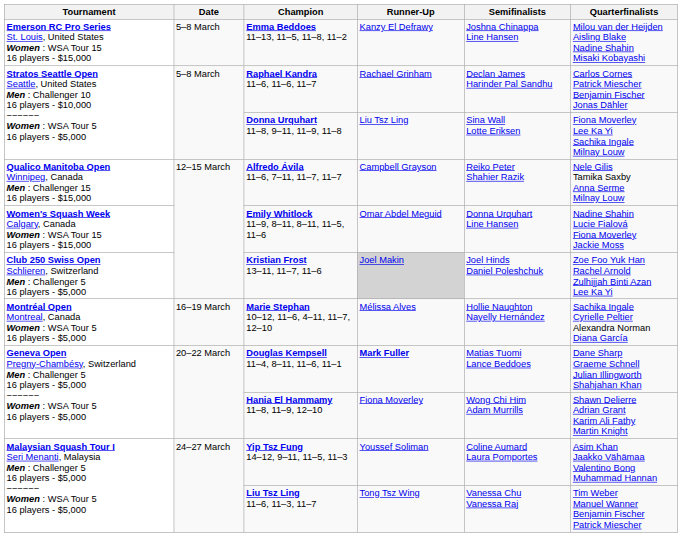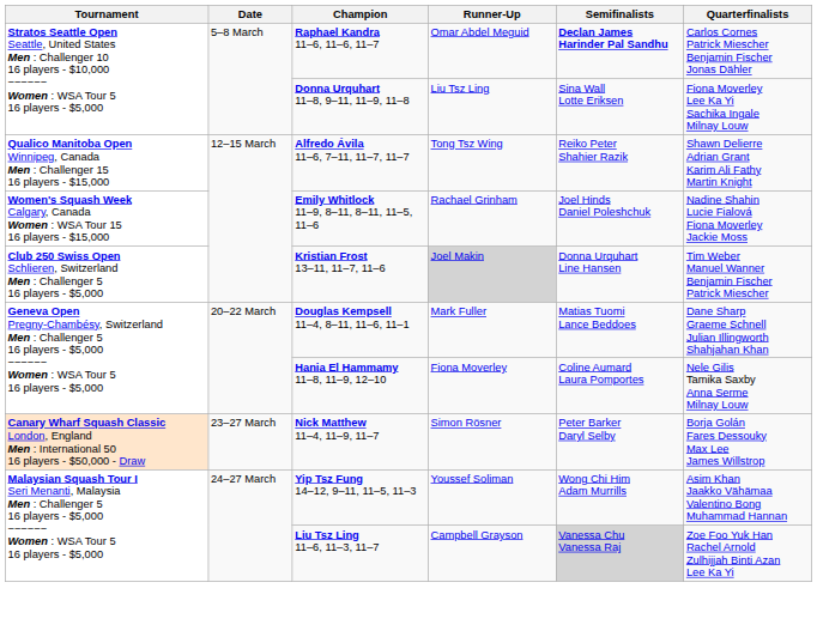 <table class="wikitable" style="font-size:88%">
 <tr>
 <th width=250>Tournament</th>
 <th width=100>Date</th>
 <th width=165>Champion</th>
 <th width=155>Runner-Up</th>
 <th width=155>Semifinalists</th>
 <th width=155>Quarterfinalists</th>
 </tr>
 <tr valign=top>
-<td style="background:#fff;"><strong><a href='#'>Emerson RC Pro Series</a></strong><br> <a href='#'>St. Louis</a>, United States<br><strong> <em>Women</em> </strong>: WSA Tour 15<br>16 players - $15,000</td>
-<td>5–8 March</td>
-<td> <strong><a href='#'>Emma Beddoes</a></strong><br>11–13, 11–5, 11–8, 11–2</td>
-<td> <a href='#'>Kanzy El Defrawy</a></td>
-<td> <a href='#'>Joshna Chinappa</a><br> <a href='#'>Line Hansen</a></td>
-<td> <a href='#'>Milou van der Heijden</a><br> <a href='#'>Aisling Blake</a><br> <a href='#'>Nadine Shahin</a><br> <a href='#'>Misaki Kobayashi</a></td>
-</tr>
-<tr valign=top>
 <td rowspan=2 style="background:#fff;"><strong><a href='#'>Stratos Seattle Open</a></strong><br> <a href='#'>Seattle</a>, United States<br><strong> <em>Men</em> </strong>: Challenger 10<br>16 players - $10,000<br>−−−−−−<br><strong> <em>Women</em> </strong>: WSA Tour 5<br>16 players - $5,000</td>
 <td rowspan=2>5–8 March</td>
 <td> <strong><a href='#'>Raphael Kandra</a></strong><br>11–6, 11–6, 11–7</td>
-<td> <a href='#'>Rachael Grinham</a></td>
-<td> <a href='#'>Declan James</a><br> <a href='#'>Harinder Pal Sandhu</a></td>
+<td> <a href='#'>Omar Abdel Meguid</a></td>
+<td><strong> <a href='#'>Declan James</a><br> <a href='#'>Harinder Pal Sandhu</a></strong></td>
 <td> <a href='#'>Carlos Cornes</a><br> <a href='#'>Patrick Miescher</a><br> <a href='#'>Benjamin Fischer</a><br> <a href='#'>Jonas Dähler</a></td>
 </tr>
 <tr valign=top>
 <td> <strong><a href='#'>Donna Urquhart</a></strong><br>11–8, 9–11, 11–9, 11–8</td>
 <td> <a href='#'>Liu Tsz Ling</a></td>
 <td> <a href='#'>Sina Wall</a><br> <a href='#'>Lotte Eriksen</a></td>
 <td> <a href='#'>Fiona Moverley</a><br> <a href='#'>Lee Ka Yi</a><br> <a href='#'>Sachika Ingale</a><br> <a href='#'>Milnay Louw</a></td>
 </tr>
 <tr valign=top>
 <td style="background:#fff;"><strong><a href='#'>Qualico Manitoba Open</a></strong><br> <a href='#'>Winnipeg</a>, Canada<br><strong> <em>Men</em> </strong>: Challenger 15<br>16 players - $15,000</td>
 <td rowspan=3>12–15 March</td>
 <td> <strong><a href='#'>Alfredo Ávila</a></strong><br>11–6, 7–11, 11–7, 11–7</td>
-<td> <a href='#'>Campbell Grayson</a></td>
+<td> <a href='#'>Tong Tsz Wing</a></td>
 <td> <a href='#'>Reiko Peter</a><br> <a href='#'>Shahier Razik</a></td>
-<td> <a href='#'>Nele Gilis</a><br> Tamika Saxby<br> <a href='#'>Anna Serme</a><br> <a href='#'>Milnay Louw</a></td>
+<td> <a href='#'>Shawn Delierre</a><br> <a href='#'>Adrian Grant</a><br> <a href='#'>Karim Ali Fathy</a><br> <a href='#'>Martin Knight</a></td>
 </tr>
 <tr valign=top>
 <td style="background:#fff;"><strong><a href='#'> Women's Squash Week</a></strong><br> <a href='#'>Calgary</a>, Canada<br><strong> <em>Women</em> </strong>: WSA Tour 15<br>16 players - $15,000</td>
 <td> <strong><a href='#'>Emily Whitlock</a></strong><br>11–9, 8–11, 8–11, 11–5, 11–6</td>
-<td> <a href='#'>Omar Abdel Meguid</a></td>
-<td> <a href='#'>Donna Urquhart</a><br> <a href='#'>Line Hansen</a></td>
+<td> <a href='#'>Rachael Grinham</a></td>
+<td> <a href='#'>Joel Hinds</a><br> <a href='#'>Daniel Poleshchuk</a></td>
 <td> <a href='#'>Nadine Shahin</a><br> <a href='#'>Lucie Fialová</a><br> <a href='#'>Fiona Moverley</a><br> <a href='#'>Jackie Moss</a></td>
 </tr>
 <tr valign=top>
 <td style="background:#fff;"><strong><a href='#'>Club 250 Swiss Open</a></strong><br> <a href='#'>Schlieren</a>, Switzerland<br><em> <strong>Men</strong> </em>: Challenger 5<br>16 players - $5,000</td>
 <td> <strong><a href='#'>Kristian Frost</a></strong><br>13–11, 11–7, 11–6</td>
 <td style="background: lightgrey;"> <a href='#'>Joel Makin</a></td>
-<td> <a href='#'>Joel Hinds</a><br> <a href='#'>Daniel Poleshchuk</a></td>
-<td> <a href='#'>Zoe Foo Yuk Han</a><br> <a href='#'>Rachel Arnold</a><br> <a href='#'>Zulhijjah Binti Azan</a><br> <a href='#'>Lee Ka Yi</a></td>
-</tr>
-<tr valign=top>
-<td style="background:#fff;"><strong><a href='#'>Montréal Open</a></strong><br> <a href='#'>Montreal</a>, Canada<br><strong> <em>Women</em> </strong>: WSA Tour 5<br>16 players - $5,000</td>
-<td>16–19 March</td>
-<td> <strong><a href='#'>Marie Stephan</a></strong><br>10–12, 11–6, 4–11, 11–7, 12–10</td>
-<td> <a href='#'>Mélissa Alves</a></td>
-<td> <a href='#'>Hollie Naughton</a><br>  <a href='#'>Nayelly Hernández</a></td>
-<td> <a href='#'>Sachika Ingale</a><br> <a href='#'>Cyrielle Peltier</a><br> Alexandra Norman<br> <a href='#'>Diana García</a></td>
+<td> <a href='#'>Donna Urquhart</a><br> <a href='#'>Line Hansen</a></td>
+<td> <a href='#'>Tim Weber</a><br> <a href='#'>Manuel Wanner</a><br> <a href='#'>Benjamin Fischer</a><br> <a href='#'>Patrick Miescher</a></td>
 </tr>
 <tr valign=top>
 <td rowspan=2 style="background:#fff;"><strong><a href='#'>Geneva Open</a></strong><br> <a href='#'>Pregny-Chambésy</a>, Switzerland<br><strong> <em>Men</em> </strong>: Challenger 5<br>16 players - $5,000<br>−−−−−−<br><strong> <em>Women</em> </strong>: WSA Tour 5<br>16 players - $5,000</td>
 <td rowspan=2>20–22 March</td>
 <td> <strong><a href='#'>Douglas Kempsell</a></strong><br>11–4, 8–11, 11–6, 11–1</td>
-<td><strong> <a href='#'>Mark Fuller</a></strong></td>
+<td> <a href='#'>Mark Fuller</a></td>
 <td> <a href='#'>Matias Tuomi</a><br> <a href='#'>Lance Beddoes</a></td>
 <td> <a href='#'>Dane Sharp</a><br> <a href='#'>Graeme Schnell</a><br> <a href='#'>Julian Illingworth</a><br> <a href='#'>Shahjahan Khan</a></td>
 </tr>
 <tr valign=top>
 <td> <strong><a href='#'>Hania El Hammamy</a></strong><br>11–8, 11–9, 12–10</td>
 <td> <a href='#'>Fiona Moverley</a></td>
-<td> <a href='#'>Wong Chi Him</a><br> <a href='#'>Adam Murrills</a></td>
-<td> <a href='#'>Shawn Delierre</a><br> <a href='#'>Adrian Grant</a><br> <a href='#'>Karim Ali Fathy</a><br> <a href='#'>Martin Knight</a></td>
+<td> <a href='#'>Coline Aumard</a><br> <a href='#'>Laura Pomportes</a></td>
+<td> <a href='#'>Nele Gilis</a><br> Tamika Saxby<br> <a href='#'>Anna Serme</a><br> <a href='#'>Milnay Louw</a></td>
+</tr>
+<tr valign=top>
+<td style="background:#ffe6cc;"><strong><a href='#'>Canary Wharf Squash Classic</a></strong><br> <a href='#'>London</a>, England<br><strong> <em>Men</em> </strong>: International 50<br>16 players - $50,000 - <a href='#'>Draw</a></td>
+<td>23–27 March</td>
+<td> <strong><a href='#'>Nick Matthew</a></strong><br>11–4, 11–9, 11–7</td>
+<td> <a href='#'>Simon Rösner</a></td>
+<td> <a href='#'>Peter Barker</a><br> <a href='#'>Daryl Selby</a></td>
+<td> <a href='#'>Borja Golán</a><br> <a href='#'>Fares Dessouky</a><br> <a href='#'>Max Lee</a><br> <a href='#'>James Willstrop</a></td>
 </tr>
 <tr valign=top>
 <td rowspan=2 style="background:#fff;"><strong><a href='#'>Malaysian Squash Tour I</a></strong><br> <a href='#'>Seri Menanti</a>, Malaysia<br><strong> <em>Men</em> </strong>: Challenger 5<br>16 players - $5,000<br>−−−−−−<br><strong> <em>Women</em> </strong>: WSA Tour 5<br>16 players - $5,000</td>
 <td rowspan=2>24–27 March</td>
 <td> <strong><a href='#'>Yip Tsz Fung</a></strong><br>14–12, 9–11, 11–5, 11–3</td>
 <td> <a href='#'>Youssef Soliman</a></td>
-<td> <a href='#'>Coline Aumard</a><br> <a href='#'>Laura Pomportes</a></td>
+<td> <a href='#'>Wong Chi Him</a><br> <a href='#'>Adam Murrills</a></td>
 <td> <a href='#'>Asim Khan</a><br> <a href='#'>Jaakko Vähämaa</a><br> <a href='#'>Valentino Bong</a><br> <a href='#'>Muhammad Hannan</a></td>
 </tr>
 <tr valign=top>
 <td> <strong><a href='#'>Liu Tsz Ling</a></strong><br>11–6, 11–3, 11–7</td>
-<td> <a href='#'>Tong Tsz Wing</a></td>
-<td> <a href='#'>Vanessa Chu</a><br> <a href='#'>Vanessa Raj</a></td>
-<td> <a href='#'>Tim Weber</a><br> <a href='#'>Manuel Wanner</a><br> <a href='#'>Benjamin Fischer</a><br> <a href='#'>Patrick Miescher</a></td>
+<td> <a href='#'>Campbell Grayson</a></td>
+<td style="background: lightgrey;"> <a href='#'>Vanessa Chu</a><br> <a href='#'>Vanessa Raj</a></td>
+<td> <a href='#'>Zoe Foo Yuk Han</a><br> <a href='#'>Rachel Arnold</a><br> <a href='#'>Zulhijjah Binti Azan</a><br> <a href='#'>Lee Ka Yi</a></td>
 </tr>
 </table>
